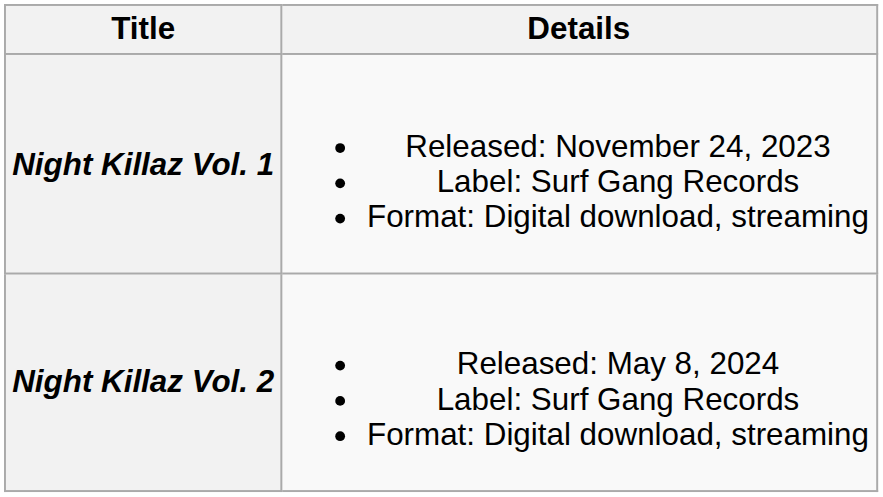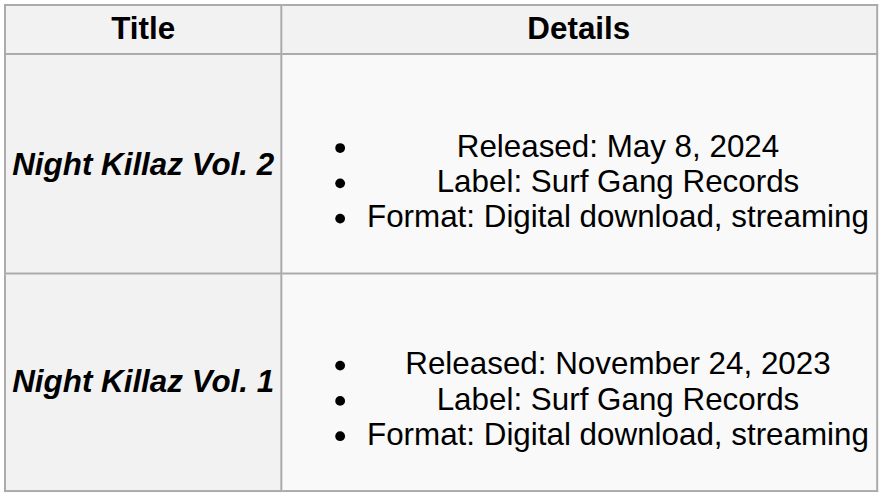 <table class="wikitable plainrowheaders" style="text-align:center;">
 <tr>
 <th scope="col" rowspan="1">Title</th>
 <th scope="col" rowspan="1">Details</th>
 </tr>
 <tr>
+<th scope="row"><em>Night Killaz Vol. 2</em></th>
+<td><br><ul><li>Released: May 8, 2024</li><li>Label: Surf Gang Records</li><li>Format: Digital download, streaming</li></ul></td>
+</tr>
+<tr>
 <th scope="row"><em>Night Killaz Vol. 1</em></th>
 <td><br><ul><li>Released: November 24, 2023</li><li>Label: Surf Gang Records</li><li>Format: Digital download, streaming</li></ul></td>
 </tr>
-<tr>
-<th scope="row"><em>Night Killaz Vol. 2</em></th>
-<td><br><ul><li>Released: May 8, 2024</li><li>Label: Surf Gang Records</li><li>Format: Digital download, streaming</li></ul></td>
-</tr>
 </table>
